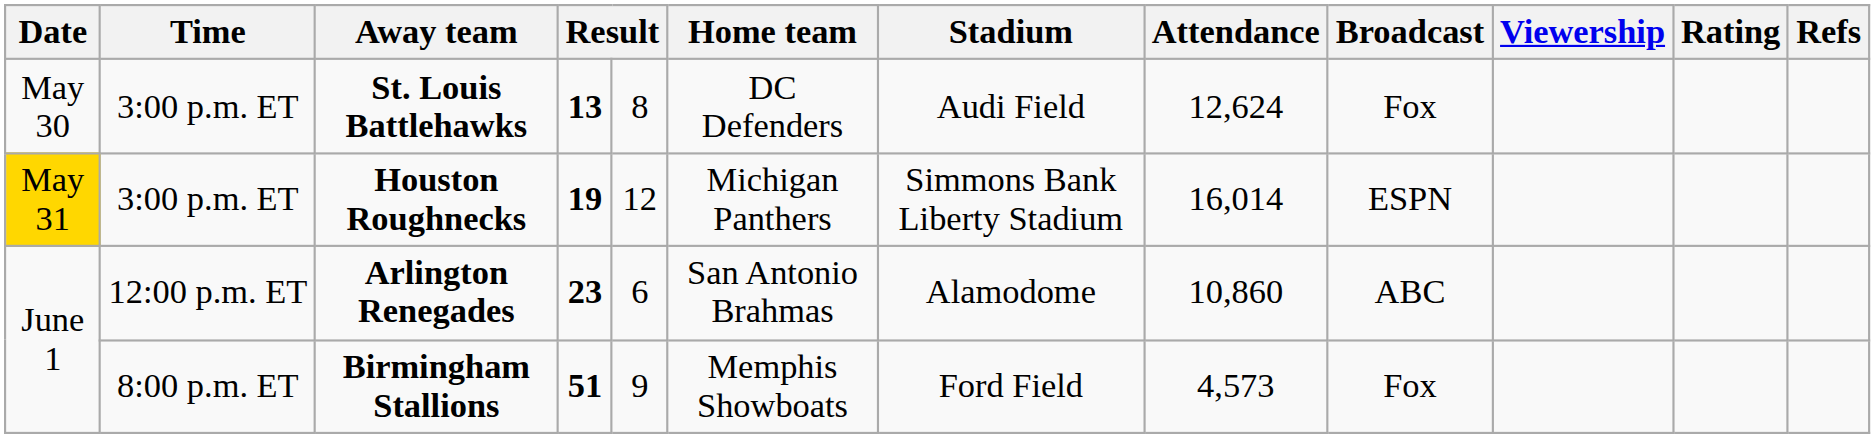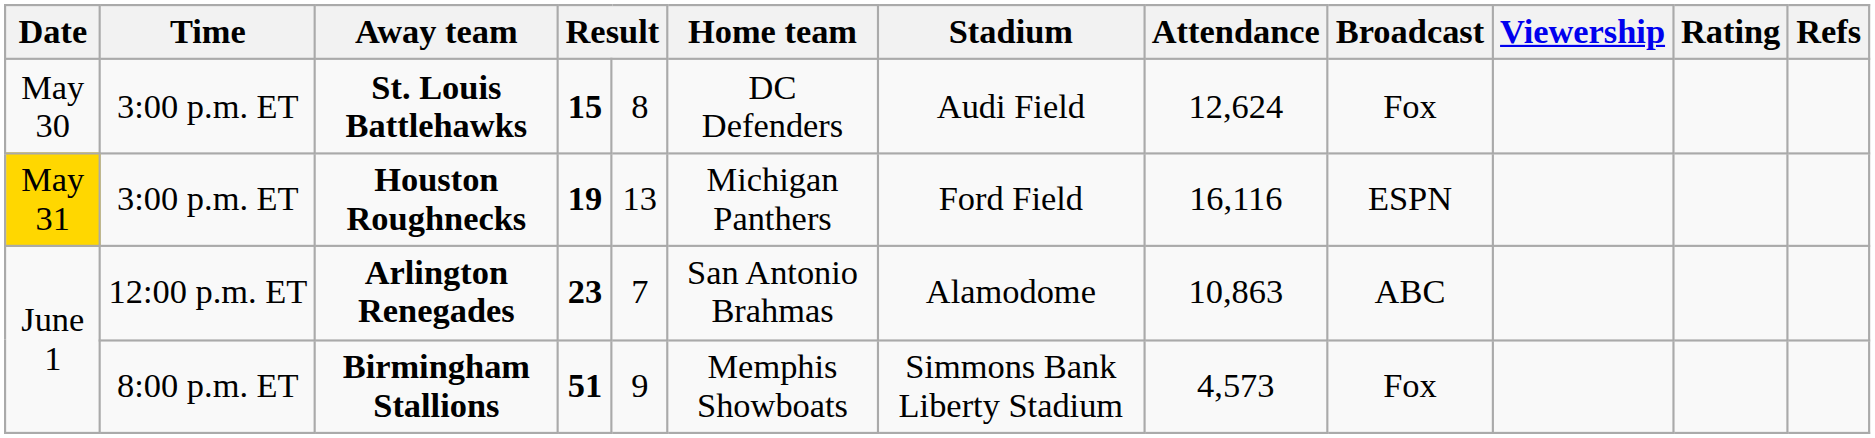 <table class="wikitable" style="text-align:center;">
 <tr>
 <th>Date</th>
 <th>Time<br></th>
 <th>Away team</th>
 <th colspan="2">Result<br></th>
 <th>Home team</th>
 <th>Stadium</th>
 <th>Attendance</th>
 <th>Broadcast</th>
 <th><a href='#'>Viewership</a><br></th>
 <th>Rating<br></th>
 <th>Refs</th>
 </tr>
 <tr>
 <td>May 30</td>
 <td>3:00 p.m. ET</td>
 <td><strong>St. Louis Battlehawks</strong></td>
-<td><strong>13</strong></td>
+<td><strong>15</strong></td>
 <td>8</td>
 <td>DC Defenders</td>
 <td>Audi Field</td>
 <td>12,624</td>
 <td>Fox</td>
 <td></td>
 <td></td>
 <td></td>
 </tr>
 <tr>
 <td style="background: gold;">May 31</td>
 <td>3:00 p.m. ET</td>
 <td><strong>Houston Roughnecks</strong></td>
 <td><strong>19</strong></td>
-<td>12</td>
+<td>13</td>
 <td>Michigan Panthers</td>
-<td>Simmons Bank Liberty Stadium</td>
-<td>16,014</td>
+<td>Ford Field</td>
+<td>16,116</td>
 <td>ESPN</td>
 <td></td>
 <td></td>
 <td></td>
 </tr>
 <tr>
 <td rowspan=2>June 1</td>
 <td>12:00 p.m. ET</td>
 <td><strong>Arlington Renegades</strong></td>
 <td><strong>23</strong></td>
-<td>6</td>
+<td>7</td>
 <td>San Antonio Brahmas</td>
 <td>Alamodome</td>
-<td>10,860</td>
+<td>10,863</td>
 <td>ABC</td>
 <td></td>
 <td></td>
 <td></td>
 </tr>
 <tr>
 <td>8:00 p.m. ET</td>
 <td><strong>Birmingham Stallions</strong></td>
 <td><strong>51</strong></td>
 <td>9</td>
 <td>Memphis Showboats</td>
-<td>Ford Field</td>
+<td>Simmons Bank Liberty Stadium</td>
 <td>4,573</td>
 <td>Fox</td>
 <td></td>
 <td></td>
 <td></td>
 </tr>
 </table>
